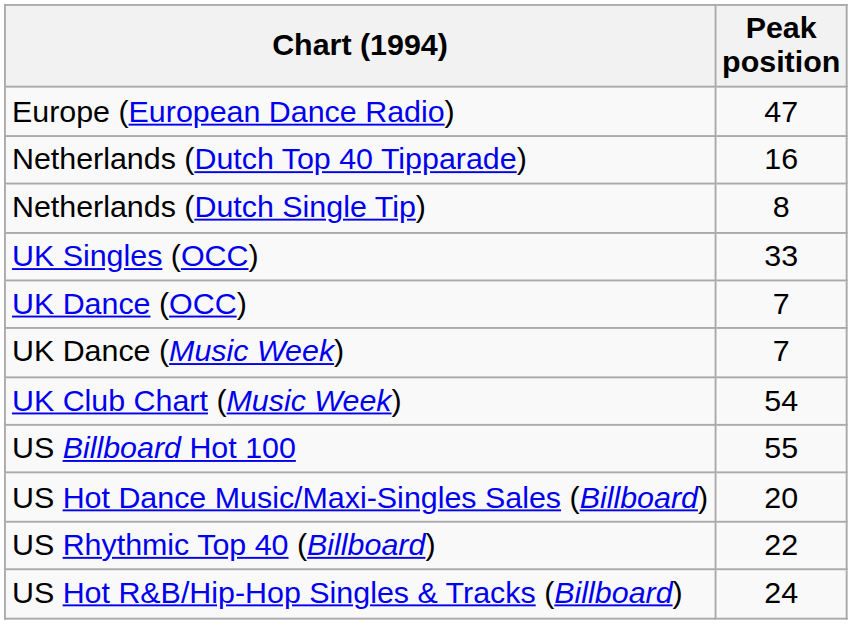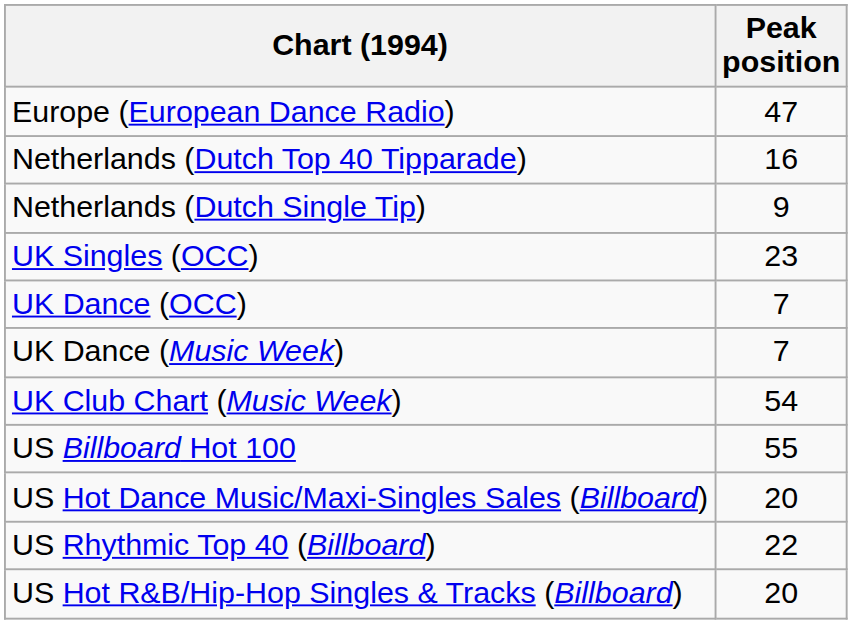 <table class="wikitable">
 <tr>
 <th>Chart (1994)</th>
 <th>Peak<br>position</th>
 </tr>
 <tr>
 <td>Europe (<a href='#'>European Dance Radio</a>)</td>
 <td align="center">47</td>
 </tr>
 <tr>
 <td>Netherlands (<a href='#'>Dutch Top 40 Tipparade</a>)</td>
 <td align="center">16</td>
 </tr>
 <tr>
 <td>Netherlands (<a href='#'>Dutch Single Tip</a>)</td>
-<td align="center">8</td>
+<td align="center">9</td>
 </tr>
 <tr>
 <td><a href='#'>UK Singles</a> (<a href='#'>OCC</a>)</td>
-<td align="center">33</td>
+<td align="center">23</td>
 </tr>
 <tr>
 <td><a href='#'>UK Dance</a> (<a href='#'>OCC</a>)</td>
 <td align="center">7</td>
 </tr>
 <tr>
 <td>UK Dance (<em><a href='#'>Music Week</a></em>)</td>
 <td align="center">7</td>
 </tr>
 <tr>
 <td><a href='#'>UK Club Chart</a> (<em><a href='#'>Music Week</a></em>)</td>
 <td align="center">54</td>
 </tr>
 <tr>
 <td>US <a href='#'><em>Billboard</em> Hot 100</a></td>
 <td align="center">55</td>
 </tr>
 <tr>
 <td>US <a href='#'>Hot Dance Music/Maxi-Singles Sales</a> (<em><a href='#'>Billboard</a></em>)</td>
 <td align="center">20</td>
 </tr>
 <tr>
 <td>US <a href='#'>Rhythmic Top 40</a> (<em><a href='#'>Billboard</a></em>)</td>
 <td align="center">22</td>
 </tr>
 <tr>
 <td>US <a href='#'>Hot R&B/Hip-Hop Singles & Tracks</a> (<em><a href='#'>Billboard</a></em>)</td>
-<td align="center">24</td>
+<td align="center">20</td>
 </tr>
 </table>
